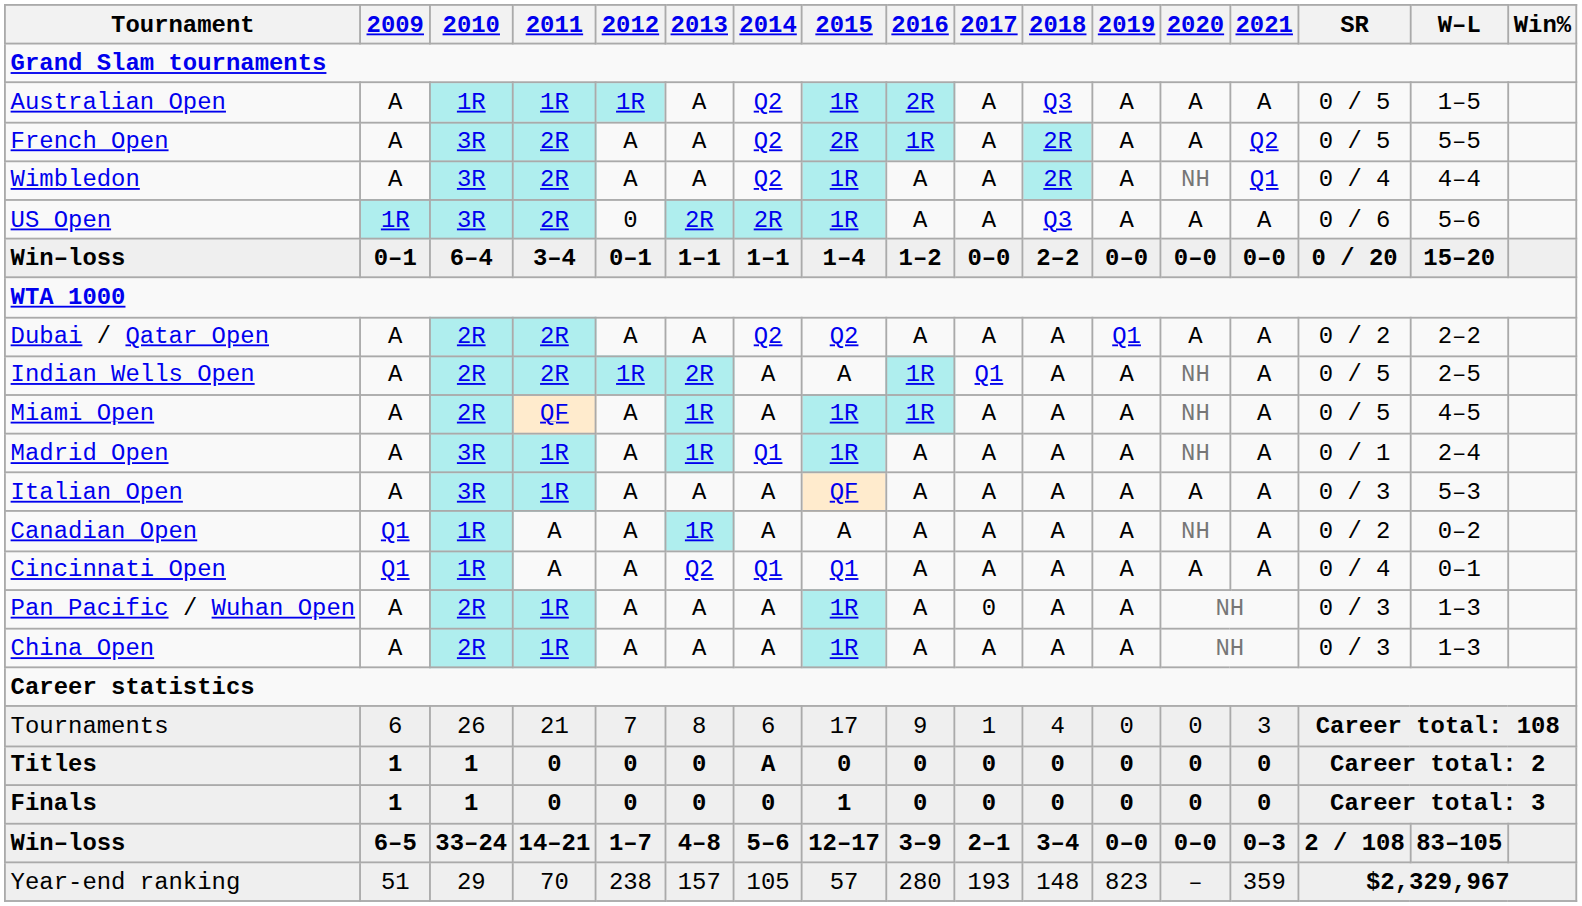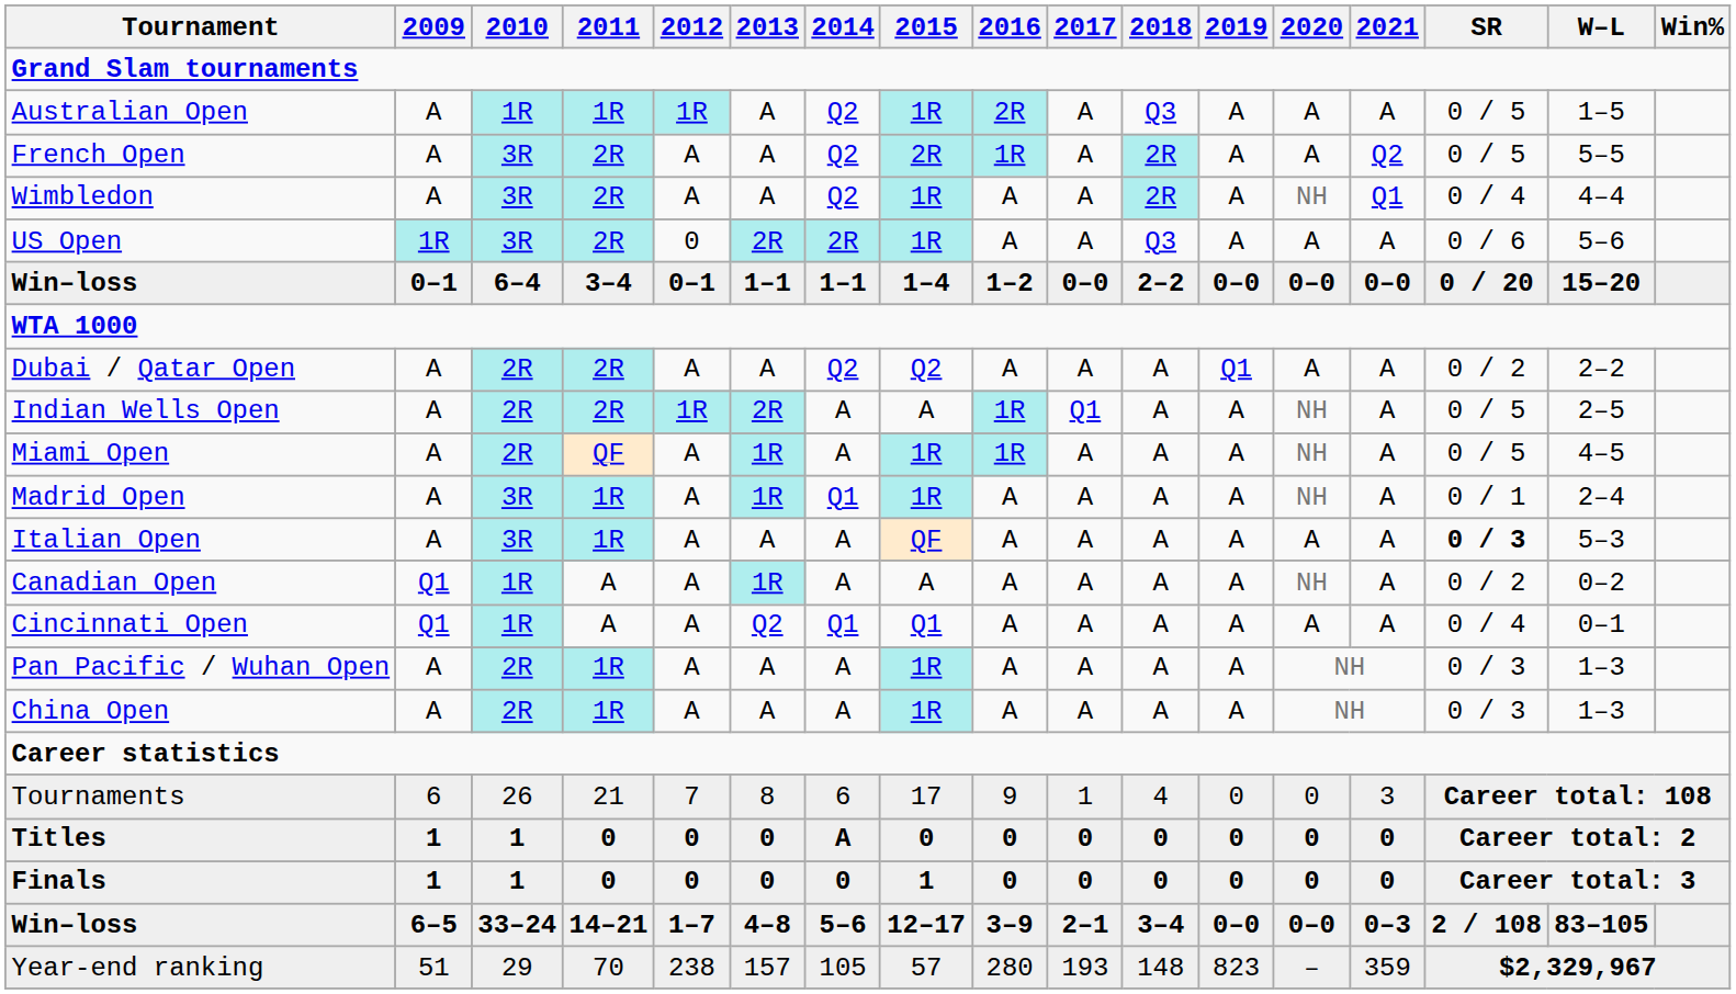 <table class=wikitable style=text-align:center>
 <tr>
 <th>Tournament</th>
 <th><a href='#'>2009</a></th>
 <th><a href='#'>2010</a></th>
 <th><a href='#'>2011</a></th>
 <th><a href='#'>2012</a></th>
 <th><a href='#'>2013</a></th>
 <th><a href='#'>2014</a></th>
 <th><a href='#'>2015</a></th>
 <th><a href='#'>2016</a></th>
 <th><a href='#'>2017</a></th>
 <th><a href='#'>2018</a></th>
 <th><a href='#'>2019</a></th>
 <th><a href='#'>2020</a></th>
 <th><a href='#'>2021</a></th>
 <th>SR</th>
 <th>W–L</th>
 <th>Win%</th>
 </tr>
 <tr>
 <td colspan=17 style=text-align:left><strong><a href='#'>Grand Slam tournaments</a></strong></td>
 </tr>
 <tr>
 <td align=left><a href='#'>Australian Open</a></td>
 <td>A</td>
 <td style=background:#afeeee><a href='#'>1R</a></td>
 <td style=background:#afeeee><a href='#'>1R</a></td>
 <td style=background:#afeeee><a href='#'>1R</a></td>
 <td>A</td>
 <td><a href='#'>Q2</a></td>
 <td style=background:#afeeee><a href='#'>1R</a></td>
 <td style=background:#afeeee><a href='#'>2R</a></td>
 <td>A</td>
 <td><a href='#'>Q3</a></td>
 <td>A</td>
 <td>A</td>
 <td>A</td>
 <td>0 / 5</td>
 <td>1–5</td>
 <td></td>
 </tr>
 <tr>
 <td align=left><a href='#'>French Open</a></td>
 <td>A</td>
 <td style=background:#afeeee><a href='#'>3R</a></td>
 <td style=background:#afeeee><a href='#'>2R</a></td>
 <td>A</td>
 <td>A</td>
 <td><a href='#'>Q2</a></td>
 <td style=background:#afeeee><a href='#'>2R</a></td>
 <td style=background:#afeeee><a href='#'>1R</a></td>
 <td>A</td>
 <td style=background:#afeeee><a href='#'>2R</a></td>
 <td>A</td>
 <td>A</td>
 <td><a href='#'>Q2</a></td>
 <td>0 / 5</td>
 <td>5–5</td>
 <td></td>
 </tr>
 <tr>
 <td align=left><a href='#'>Wimbledon</a></td>
 <td>A</td>
 <td style=background:#afeeee><a href='#'>3R</a></td>
 <td style=background:#afeeee><a href='#'>2R</a></td>
 <td>A</td>
 <td>A</td>
 <td><a href='#'>Q2</a></td>
 <td style=background:#afeeee><a href='#'>1R</a></td>
 <td>A</td>
 <td>A</td>
 <td style=background:#afeeee><a href='#'>2R</a></td>
 <td>A</td>
 <td style=color:#767676>NH</td>
 <td><a href='#'>Q1</a></td>
 <td>0 / 4</td>
 <td>4–4</td>
 <td></td>
 </tr>
 <tr>
 <td align=left><a href='#'>US Open</a></td>
 <td style=background:#afeeee><a href='#'>1R</a></td>
 <td style=background:#afeeee><a href='#'>3R</a></td>
 <td style=background:#afeeee><a href='#'>2R</a></td>
 <td>0</td>
 <td style=background:#afeeee><a href='#'>2R</a></td>
 <td style=background:#afeeee><a href='#'>2R</a></td>
 <td style=background:#afeeee><a href='#'>1R</a></td>
 <td>A</td>
 <td>A</td>
 <td><a href='#'>Q3</a></td>
 <td>A</td>
 <td>A</td>
 <td>A</td>
 <td>0 / 6</td>
 <td>5–6</td>
 <td></td>
 </tr>
 <tr style=background:#efefef;font-weight:bold>
 <td style=text-align:left>Win–loss</td>
 <td>0–1</td>
 <td>6–4</td>
 <td>3–4</td>
 <td>0–1</td>
 <td>1–1</td>
 <td>1–1</td>
 <td>1–4</td>
 <td>1–2</td>
 <td>0–0</td>
 <td>2–2</td>
 <td>0–0</td>
 <td>0–0</td>
 <td>0–0</td>
 <td>0 / 20</td>
 <td>15–20</td>
 <td></td>
 </tr>
 <tr>
 <td colspan=17 style=text-align:left><strong><a href='#'>WTA 1000</a></strong></td>
 </tr>
 <tr>
 <td align=left><a href='#'>Dubai</a> / <a href='#'>Qatar Open</a></td>
 <td>A</td>
 <td style=background:#afeeee><a href='#'>2R</a></td>
 <td style=background:#afeeee><a href='#'>2R</a></td>
 <td>A</td>
 <td>A</td>
 <td><a href='#'>Q2</a></td>
 <td><a href='#'>Q2</a></td>
 <td>A</td>
 <td>A</td>
 <td>A</td>
 <td><a href='#'>Q1</a></td>
 <td>A</td>
 <td>A</td>
 <td>0 / 2</td>
 <td>2–2</td>
 <td></td>
 </tr>
 <tr>
 <td align=left><a href='#'>Indian Wells Open</a></td>
 <td>A</td>
 <td style=background:#afeeee><a href='#'>2R</a></td>
 <td style=background:#afeeee><a href='#'>2R</a></td>
 <td style=background:#afeeee><a href='#'>1R</a></td>
 <td style=background:#afeeee><a href='#'>2R</a></td>
 <td>A</td>
 <td>A</td>
 <td style=background:#afeeee><a href='#'>1R</a></td>
 <td><a href='#'>Q1</a></td>
 <td>A</td>
 <td>A</td>
 <td style="color:#767676">NH</td>
 <td>A</td>
 <td>0 / 5</td>
 <td>2–5</td>
 <td></td>
 </tr>
 <tr>
 <td align=left><a href='#'>Miami Open</a></td>
 <td>A</td>
 <td style=background:#afeeee><a href='#'>2R</a></td>
 <td style=background:#ffebcd><a href='#'>QF</a></td>
 <td>A</td>
 <td style=background:#afeeee><a href='#'>1R</a></td>
 <td>A</td>
 <td style=background:#afeeee><a href='#'>1R</a></td>
 <td style=background:#afeeee><a href='#'>1R</a></td>
 <td>A</td>
 <td>A</td>
 <td>A</td>
 <td style=color:#767676>NH</td>
 <td>A</td>
 <td>0 / 5</td>
 <td>4–5</td>
 <td></td>
 </tr>
 <tr>
 <td align=left><a href='#'>Madrid Open</a></td>
 <td>A</td>
 <td style=background:#afeeee><a href='#'>3R</a></td>
 <td style=background:#afeeee><a href='#'>1R</a></td>
 <td>A</td>
 <td style=background:#afeeee><a href='#'>1R</a></td>
 <td><a href='#'>Q1</a></td>
 <td style=background:#afeeee><a href='#'>1R</a></td>
 <td>A</td>
 <td>A</td>
 <td>A</td>
 <td>A</td>
 <td style=color:#767676>NH</td>
 <td>A</td>
 <td>0 / 1</td>
 <td>2–4</td>
 <td></td>
 </tr>
 <tr>
 <td align=left><a href='#'>Italian Open</a></td>
 <td>A</td>
 <td style=background:#afeeee><a href='#'>3R</a></td>
 <td style=background:#afeeee><a href='#'>1R</a></td>
 <td>A</td>
 <td>A</td>
 <td>A</td>
 <td style=background:#ffebcd><a href='#'>QF</a></td>
 <td>A</td>
 <td>A</td>
 <td>A</td>
 <td>A</td>
 <td>A</td>
 <td>A</td>
-<td>0 / 3</td>
+<td><strong>0 / 3</strong></td>
 <td>5–3</td>
 <td></td>
 </tr>
 <tr>
 <td align=left><a href='#'>Canadian Open</a></td>
 <td><a href='#'>Q1</a></td>
 <td style=background:#afeeee><a href='#'>1R</a></td>
 <td>A</td>
 <td>A</td>
 <td style=background:#afeeee><a href='#'>1R</a></td>
 <td>A</td>
 <td>A</td>
 <td>A</td>
 <td>A</td>
 <td>A</td>
 <td>A</td>
 <td style=color:#767676>NH</td>
 <td>A</td>
 <td>0 / 2</td>
 <td>0–2</td>
 <td></td>
 </tr>
 <tr>
 <td align=left><a href='#'>Cincinnati Open</a></td>
 <td><a href='#'>Q1</a></td>
 <td style=background:#afeeee><a href='#'>1R</a></td>
 <td>A</td>
 <td>A</td>
 <td><a href='#'>Q2</a></td>
 <td><a href='#'>Q1</a></td>
 <td><a href='#'>Q1</a></td>
 <td>A</td>
 <td>A</td>
 <td>A</td>
 <td>A</td>
 <td>A</td>
 <td>A</td>
 <td>0 / 4</td>
 <td>0–1</td>
 <td></td>
 </tr>
 <tr>
 <td align=left><a href='#'>Pan Pacific</a> / <a href='#'>Wuhan Open</a></td>
 <td>A</td>
 <td style=background:#afeeee><a href='#'>2R</a></td>
 <td style=background:#afeeee><a href='#'>1R</a></td>
 <td>A</td>
 <td>A</td>
 <td>A</td>
 <td style=background:#afeeee><a href='#'>1R</a></td>
 <td>A</td>
-<td>0</td>
+<td>A</td>
 <td>A</td>
 <td>A</td>
 <td colspan="2" style="color:#767676">NH</td>
 <td>0 / 3</td>
 <td>1–3</td>
 <td></td>
 </tr>
 <tr>
 <td align=left><a href='#'>China Open</a></td>
 <td>A</td>
 <td style=background:#afeeee><a href='#'>2R</a></td>
 <td style=background:#afeeee><a href='#'>1R</a></td>
 <td>A</td>
 <td>A</td>
 <td>A</td>
 <td style=background:#afeeee><a href='#'>1R</a></td>
 <td>A</td>
 <td>A</td>
 <td>A</td>
 <td>A</td>
 <td colspan="2" style="color:#767676">NH</td>
 <td>0 / 3</td>
 <td>1–3</td>
 <td></td>
 </tr>
 <tr>
 <td colspan=17 style=text-align:left><strong>Career statistics</strong></td>
 </tr>
 <tr bgcolor=efefef>
 <td align=left>Tournaments</td>
 <td>6</td>
 <td>26</td>
 <td>21</td>
 <td>7</td>
 <td>8</td>
 <td>6</td>
 <td>17</td>
 <td>9</td>
 <td>1</td>
 <td>4</td>
 <td>0</td>
 <td>0</td>
 <td>3</td>
 <td colspan=3><strong>Career total: 108</strong></td>
 </tr>
 <tr style=background:#efefef;font-weight:bold>
 <td style=text-align:left>Titles</td>
 <td>1</td>
 <td>1</td>
 <td>0</td>
 <td>0</td>
 <td>0</td>
 <td>A</td>
 <td>0</td>
 <td>0</td>
 <td>0</td>
 <td>0</td>
 <td>0</td>
 <td>0</td>
 <td>0</td>
 <td colspan=3>Career total: 2</td>
 </tr>
 <tr style=background:#efefef;font-weight:bold>
 <td style=text-align:left>Finals</td>
 <td>1</td>
 <td>1</td>
 <td>0</td>
 <td>0</td>
 <td>0</td>
 <td>0</td>
 <td>1</td>
 <td>0</td>
 <td>0</td>
 <td>0</td>
 <td>0</td>
 <td>0</td>
 <td>0</td>
 <td colspan=3>Career total: 3</td>
 </tr>
 <tr style=background:#efefef;font-weight:bold>
 <td style=text-align:left>Win–loss</td>
 <td>6–5</td>
 <td>33–24</td>
 <td>14–21</td>
 <td>1–7</td>
 <td>4–8</td>
 <td>5–6</td>
 <td>12–17</td>
 <td>3–9</td>
 <td>2–1</td>
 <td>3–4</td>
 <td>0–0</td>
 <td>0–0</td>
 <td>0–3</td>
 <td>2 / 108</td>
 <td>83–105</td>
 <td></td>
 </tr>
 <tr style=background:#efefef>
 <td align=left>Year-end ranking</td>
 <td>51</td>
 <td>29</td>
 <td>70</td>
 <td>238</td>
 <td>157</td>
 <td>105</td>
 <td>57</td>
 <td>280</td>
 <td>193</td>
 <td>148</td>
 <td>823</td>
 <td>–</td>
 <td>359</td>
 <td colspan=3><strong>$2,329,967</strong></td>
 </tr>
 </table>
